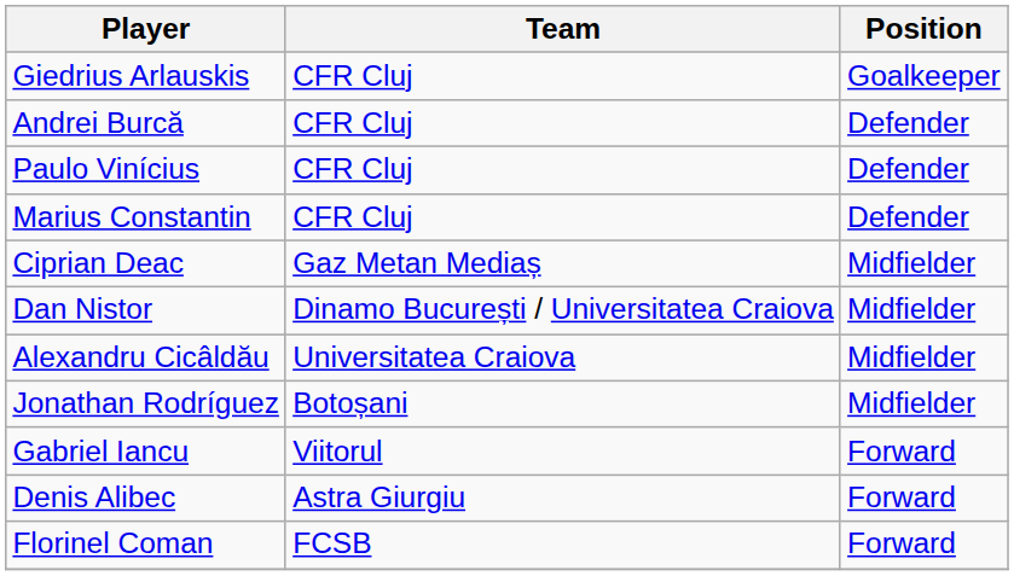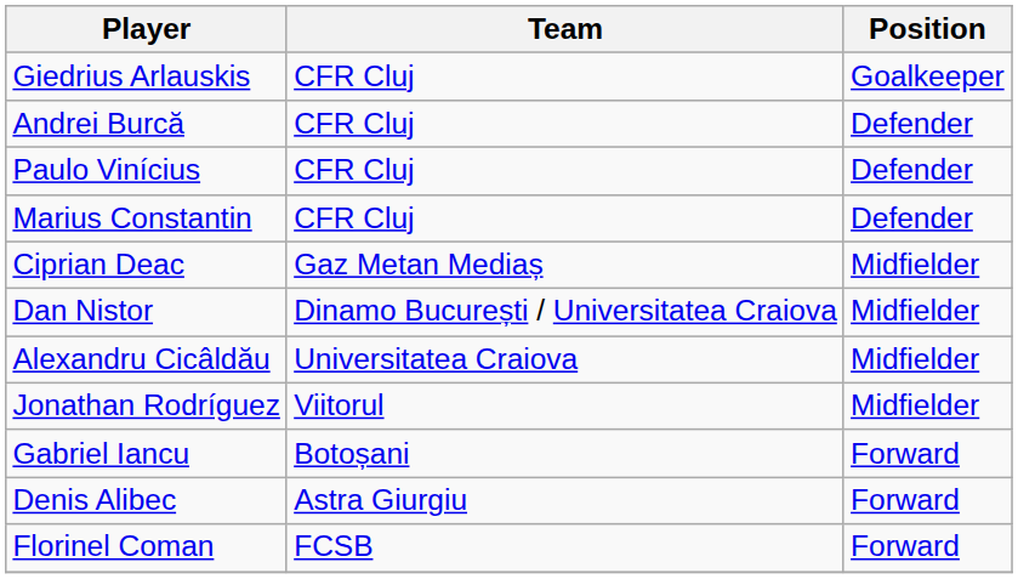 <table class="wikitable">
 <tr>
 <th>Player</th>
 <th>Team</th>
 <th>Position</th>
 </tr>
 <tr>
 <td> <a href='#'>Giedrius Arlauskis</a></td>
 <td><a href='#'>CFR Cluj</a></td>
 <td><a href='#'>Goalkeeper</a></td>
 </tr>
 <tr>
 <td> <a href='#'>Andrei Burcă</a></td>
 <td><a href='#'>CFR Cluj</a></td>
 <td><a href='#'>Defender</a></td>
 </tr>
 <tr>
 <td> <a href='#'>Paulo Vinícius</a></td>
 <td><a href='#'>CFR Cluj</a></td>
 <td><a href='#'>Defender</a></td>
 </tr>
 <tr>
 <td> <a href='#'>Marius Constantin</a></td>
 <td><a href='#'>CFR Cluj</a></td>
 <td><a href='#'>Defender</a></td>
 </tr>
 <tr>
 <td> <a href='#'>Ciprian Deac</a></td>
 <td><a href='#'>Gaz Metan Mediaș</a></td>
 <td><a href='#'>Midfielder</a></td>
 </tr>
 <tr>
 <td> <a href='#'>Dan Nistor</a></td>
 <td><a href='#'>Dinamo București</a> / <a href='#'>Universitatea Craiova</a></td>
 <td><a href='#'>Midfielder</a></td>
 </tr>
 <tr>
 <td> <a href='#'>Alexandru Cicâldău</a></td>
 <td><a href='#'>Universitatea Craiova</a></td>
 <td><a href='#'>Midfielder</a></td>
 </tr>
 <tr>
 <td> <a href='#'>Jonathan Rodríguez</a></td>
-<td><a href='#'>Botoșani</a></td>
+<td><a href='#'>Viitorul</a></td>
 <td><a href='#'>Midfielder</a></td>
 </tr>
 <tr>
 <td> <a href='#'>Gabriel Iancu</a></td>
-<td><a href='#'>Viitorul</a></td>
+<td><a href='#'>Botoșani</a></td>
 <td><a href='#'>Forward</a></td>
 </tr>
 <tr>
 <td> <a href='#'>Denis Alibec</a></td>
 <td><a href='#'>Astra Giurgiu</a></td>
 <td><a href='#'>Forward</a></td>
 </tr>
 <tr>
 <td> <a href='#'>Florinel Coman</a></td>
 <td><a href='#'>FCSB</a></td>
 <td><a href='#'>Forward</a></td>
 </tr>
 <tr>
 </tr>
 </table>
